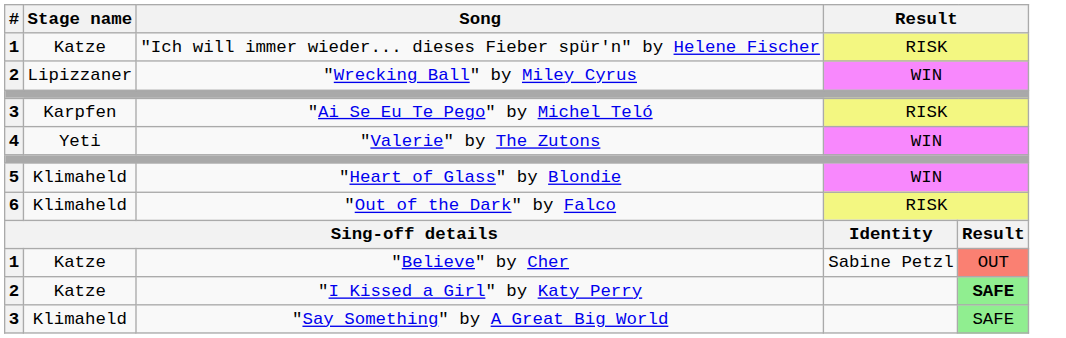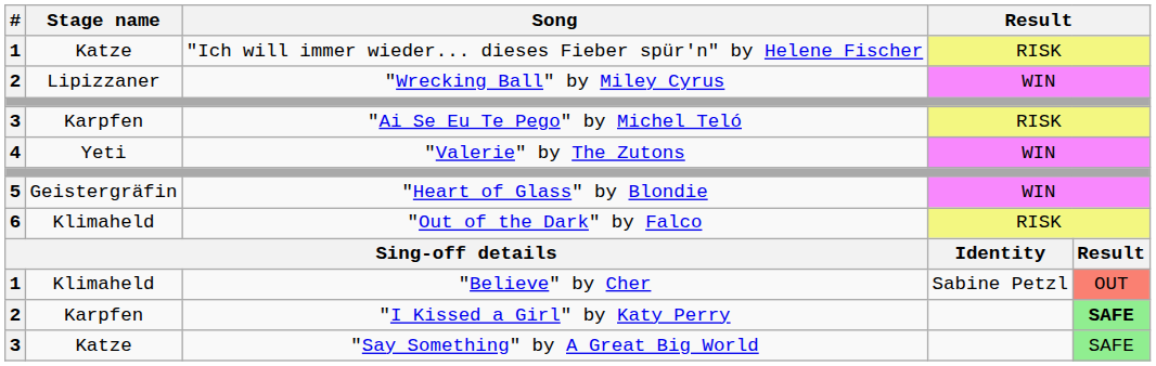 <table class="wikitable plainrowheaders" style="text-align: center;">
 <tr>
 <th>#</th>
 <th>Stage name</th>
 <th>Song</th>
 <th colspan=2>Result</th>
 </tr>
 <tr>
 <th>1</th>
 <td>Katze</td>
 <td>"Ich will immer wieder... dieses Fieber spür'n" by <a href='#'>Helene Fischer</a></td>
 <td colspan=2 bgcolor="#F3F781">RISK</td>
 </tr>
 <tr>
 <th>2</th>
 <td>Lipizzaner</td>
 <td>"<a href='#'>Wrecking Ball</a>" by <a href='#'>Miley Cyrus</a></td>
 <td colspan=2 bgcolor="#F888FD">WIN</td>
 </tr>
 <tr>
 <td colspan="5" style="background:darkgray"></td>
 </tr>
 <tr>
 <th>3</th>
 <td>Karpfen</td>
 <td>"<a href='#'>Ai Se Eu Te Pego</a>" by <a href='#'>Michel Teló</a></td>
 <td colspan=2 bgcolor="#F3F781">RISK</td>
 </tr>
 <tr>
 <th>4</th>
 <td>Yeti</td>
 <td>"<a href='#'>Valerie</a>" by <a href='#'>The Zutons</a></td>
 <td colspan=2 bgcolor="#F888FD">WIN</td>
 </tr>
 <tr>
 <td colspan="5" style="background:darkgray"></td>
 </tr>
 <tr>
 <th>5</th>
-<td>Klimaheld</td>
+<td>Geistergräfin</td>
 <td>"<a href='#'>Heart of Glass</a>" by <a href='#'>Blondie</a></td>
 <td colspan=2 bgcolor="#F888FD">WIN</td>
 </tr>
 <tr>
 <th>6</th>
 <td>Klimaheld</td>
 <td>"<a href='#'>Out of the Dark</a>" by <a href='#'>Falco</a></td>
 <td colspan=2 bgcolor="#F3F781">RISK</td>
 </tr>
 <tr>
 <th colspan="3">Sing-off details</th>
 <th>Identity</th>
 <th>Result</th>
 </tr>
 <tr>
 <th>1</th>
-<td>Katze</td>
+<td>Klimaheld</td>
 <td>"<a href='#'>Believe</a>" by <a href='#'>Cher</a></td>
 <td>Sabine Petzl</td>
 <td bgcolor=salmon>OUT</td>
 </tr>
 <tr>
 <th>2</th>
-<td>Katze</td>
+<td>Karpfen</td>
 <td>"<a href='#'>I Kissed a Girl</a>" by <a href='#'>Katy Perry</a></td>
 <td></td>
 <td bgcolor=lightgreen><strong>SAFE</strong></td>
 </tr>
 <tr>
 <th>3</th>
-<td>Klimaheld</td>
+<td>Katze</td>
 <td>"<a href='#'>Say Something</a>" by <a href='#'>A Great Big World</a></td>
 <td></td>
 <td bgcolor=lightgreen>SAFE</td>
 </tr>
 </table>
